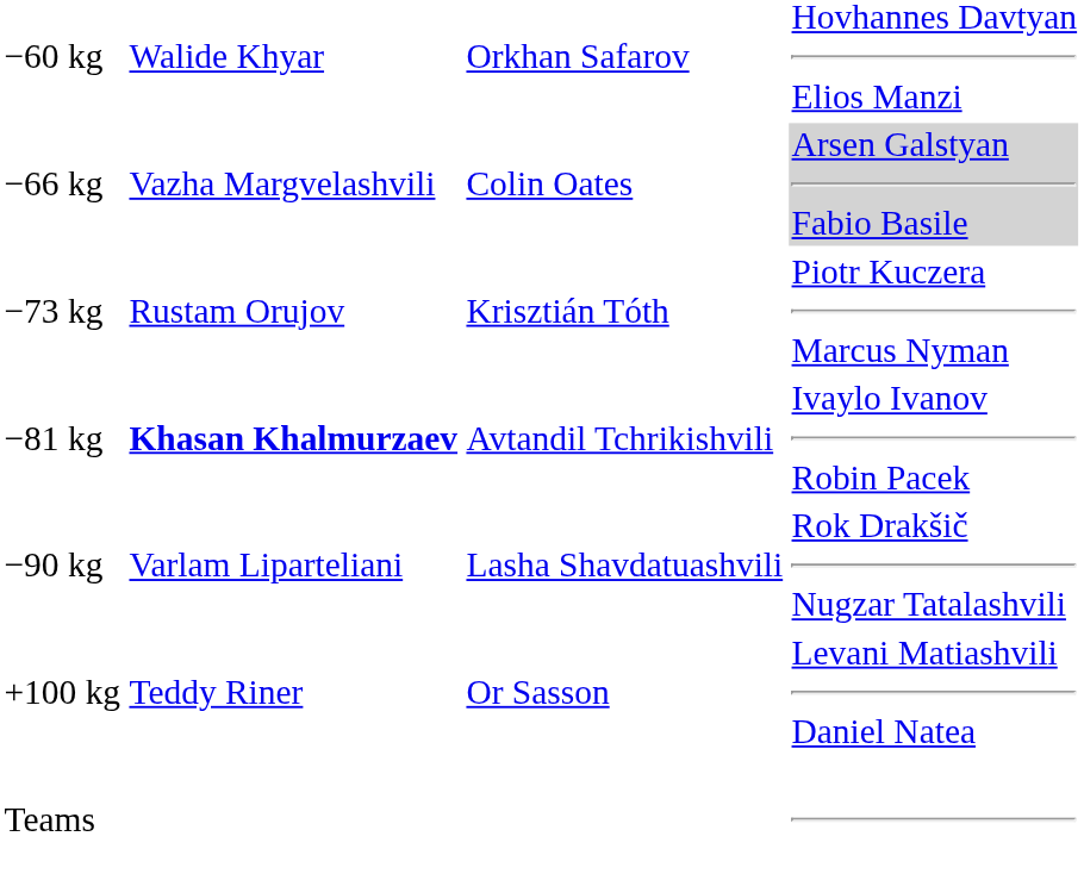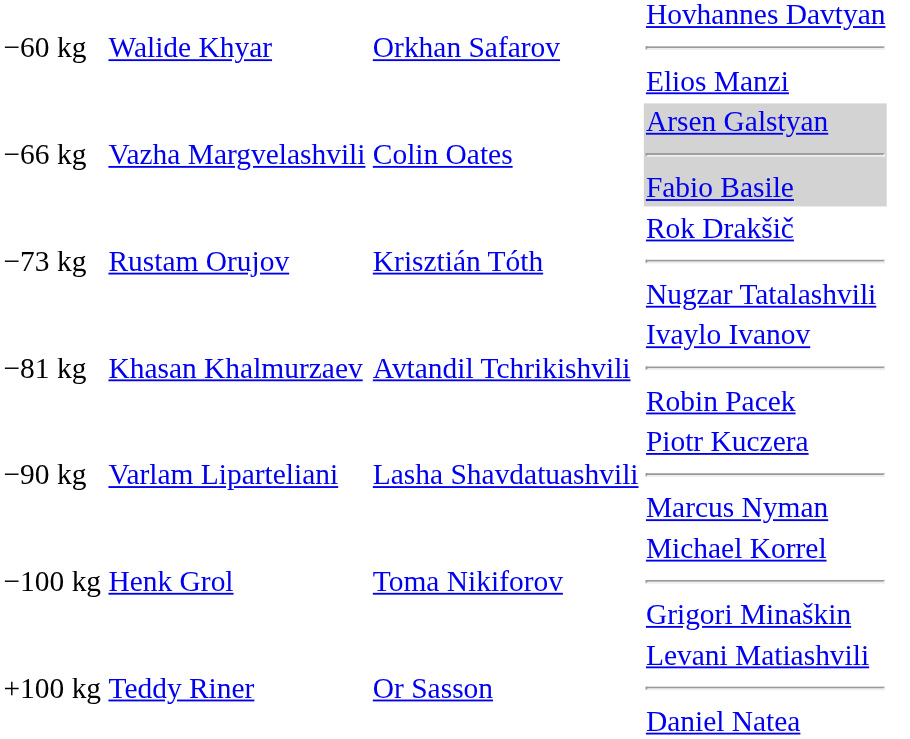 <table>
 <tr>
 <td>−60 kg<br></td>
 <td> <a href='#'>Walide Khyar</a></td>
 <td> <a href='#'>Orkhan Safarov</a></td>
 <td> <a href='#'>Hovhannes Davtyan</a><hr> <a href='#'>Elios Manzi</a></td>
 </tr>
 <tr>
 <td>−66 kg<br></td>
 <td> <a href='#'>Vazha Margvelashvili</a></td>
 <td> <a href='#'>Colin Oates</a></td>
 <td style="background: lightgrey;"> <a href='#'>Arsen Galstyan</a><hr> <a href='#'>Fabio Basile</a></td>
 </tr>
 <tr>
 <td>−73 kg<br></td>
 <td> <a href='#'>Rustam Orujov</a></td>
 <td> <a href='#'>Krisztián Tóth</a></td>
-<td> <a href='#'>Piotr Kuczera</a><hr> <a href='#'>Marcus Nyman</a></td>
+<td> <a href='#'>Rok Drakšič</a><hr> <a href='#'>Nugzar Tatalashvili</a></td>
 </tr>
 <tr>
 <td>−81 kg<br></td>
-<td><strong> <a href='#'>Khasan Khalmurzaev</a></strong></td>
+<td> <a href='#'>Khasan Khalmurzaev</a></td>
 <td> <a href='#'>Avtandil Tchrikishvili</a></td>
 <td> <a href='#'>Ivaylo Ivanov</a><hr> <a href='#'>Robin Pacek</a></td>
 </tr>
 <tr>
 <td>−90 kg<br></td>
 <td> <a href='#'>Varlam Liparteliani</a></td>
 <td> <a href='#'>Lasha Shavdatuashvili</a></td>
-<td> <a href='#'>Rok Drakšič</a><hr> <a href='#'>Nugzar Tatalashvili</a></td>
+<td> <a href='#'>Piotr Kuczera</a><hr> <a href='#'>Marcus Nyman</a></td>
+</tr>
+<tr>
+<td>−100 kg<br></td>
+<td> <a href='#'>Henk Grol</a></td>
+<td> <a href='#'>Toma Nikiforov</a></td>
+<td> <a href='#'>Michael Korrel</a><hr> <a href='#'>Grigori Minaškin</a></td>
 </tr>
 <tr>
 <td>+100 kg<br></td>
 <td> <a href='#'>Teddy Riner</a></td>
 <td> <a href='#'>Or Sasson</a></td>
 <td> <a href='#'>Levani Matiashvili</a><hr> <a href='#'>Daniel Natea</a></td>
 </tr>
-<tr>
-<td>Teams<br></td>
-<td><br></td>
-<td><br></td>
-<td><br><hr><br></td>
-</tr>
 </table>
